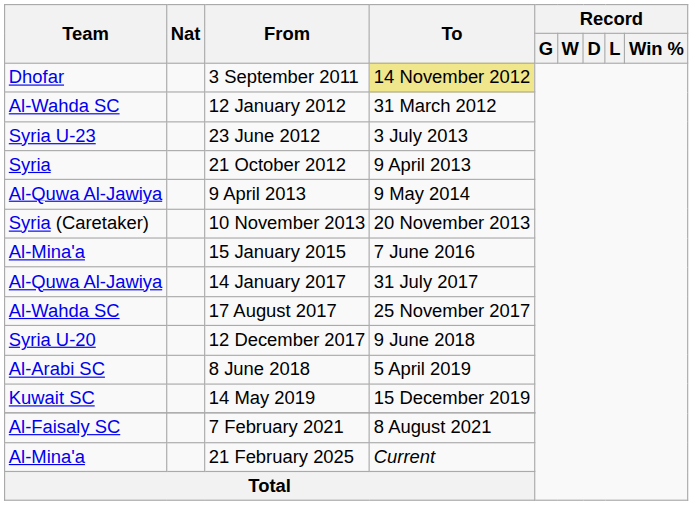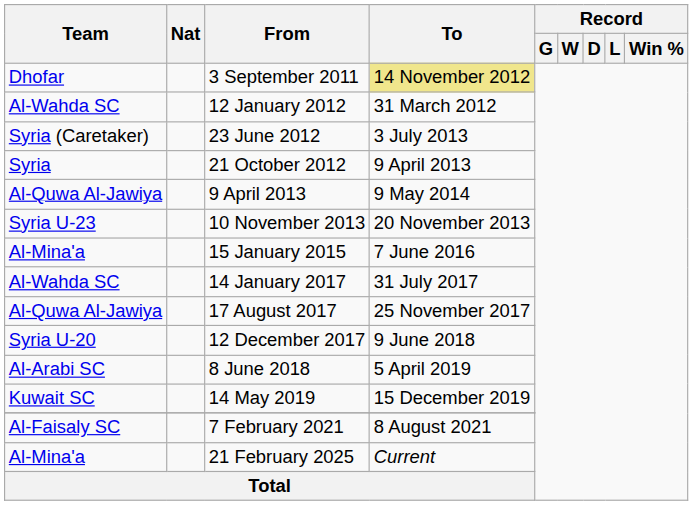 <table class="wikitable" style="text-align: center">
 <tr>
 <th rowspan="2">Team</th>
 <th rowspan="2">Nat</th>
 <th rowspan="2">From</th>
 <th rowspan="2">To</th>
 <th colspan="5">Record</th>
 </tr>
 <tr>
 <th>G</th>
 <th>W</th>
 <th>D</th>
 <th>L</th>
 <th>Win %</th>
 </tr>
 <tr>
 <td align=left><a href='#'>Dhofar</a></td>
 <td></td>
 <td align=left>3 September 2011</td>
 <td align=left style="background: khaki;">14 November 2012<br></td>
 </tr>
 <tr>
 <td align=left><a href='#'>Al-Wahda SC</a></td>
 <td></td>
 <td align=left>12 January 2012</td>
 <td align=left>31 March 2012<br></td>
 </tr>
 <tr>
-<td align=left><a href='#'>Syria U-23</a></td>
+<td align=left><a href='#'>Syria</a> (Caretaker)</td>
 <td></td>
 <td align=left>23 June 2012</td>
 <td align=left>3 July 2013<br></td>
 </tr>
 <tr>
 <td align=left><a href='#'>Syria</a></td>
 <td></td>
 <td align=left>21 October 2012</td>
 <td align=left>9 April 2013<br></td>
 </tr>
 <tr>
 <td align=left><a href='#'>Al-Quwa Al-Jawiya</a></td>
 <td></td>
 <td align=left>9 April 2013</td>
 <td align=left>9 May 2014<br></td>
 </tr>
 <tr>
-<td align=left><a href='#'>Syria</a> (Caretaker)</td>
+<td align=left><a href='#'>Syria U-23</a></td>
 <td></td>
 <td align=left>10 November 2013</td>
 <td align=left>20 November 2013<br></td>
 </tr>
 <tr>
 <td align=left><a href='#'>Al-Mina'a</a></td>
 <td></td>
 <td align=left>15 January 2015</td>
 <td align=left>7 June 2016<br></td>
 </tr>
 <tr>
-<td align=left><a href='#'>Al-Quwa Al-Jawiya</a></td>
+<td align=left><a href='#'>Al-Wahda SC</a></td>
 <td></td>
 <td align=left>14 January 2017</td>
 <td align=left>31 July 2017<br></td>
 </tr>
 <tr>
-<td align=left><a href='#'>Al-Wahda SC</a></td>
+<td align=left><a href='#'>Al-Quwa Al-Jawiya</a></td>
 <td></td>
 <td align=left>17 August 2017</td>
 <td align=left>25 November 2017<br></td>
 </tr>
 <tr>
 <td align=left><a href='#'>Syria U-20</a></td>
 <td></td>
 <td align=left>12 December 2017</td>
 <td align=left>9 June 2018<br></td>
 </tr>
 <tr>
 <td align=left><a href='#'>Al-Arabi SC</a></td>
 <td></td>
 <td align=left>8 June 2018</td>
 <td align=left>5 April 2019<br></td>
 </tr>
 <tr>
 <td align=left><a href='#'>Kuwait SC</a></td>
 <td></td>
 <td align=left>14 May 2019</td>
 <td align=left>15 December 2019<br></td>
 </tr>
 <tr>
 </tr>
 <tr>
 <td align=left><a href='#'>Al-Faisaly SC</a></td>
 <td></td>
 <td align=left>7 February 2021</td>
 <td align=left>8 August 2021<br></td>
 </tr>
 <tr>
 <td align=left><a href='#'>Al-Mina'a</a></td>
 <td></td>
 <td align=left>21 February 2025</td>
 <td align=left><em>Current</em><br></td>
 </tr>
 <tr>
 <th colspan="4" align="center" valign=middle>Total<br></th>
 </tr>
 </table>
